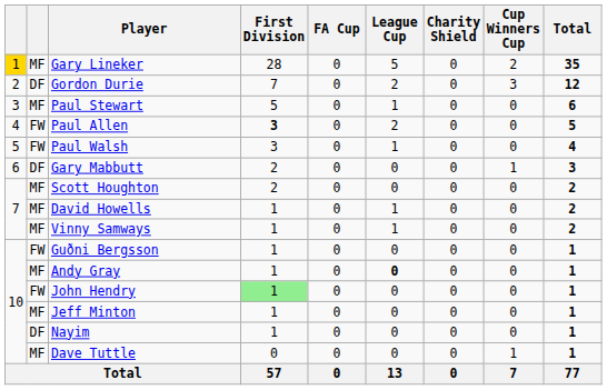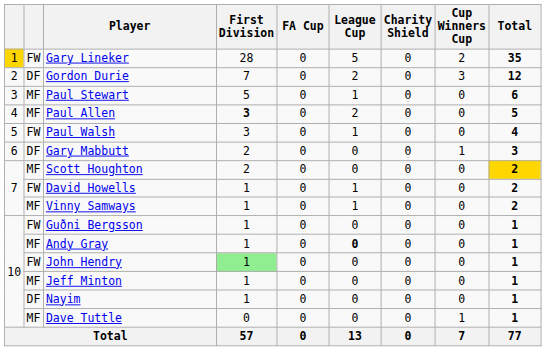 <table class="wikitable sortable" style="font-size: 95%; text-align: center;">
 <tr>
 <th width=10></th>
 <th width=10></th>
 <th width=180>Player</th>
 <th width=50>First Division</th>
 <th width=50>FA Cup</th>
 <th width=50>League Cup</th>
 <th width=50>Charity Shield</th>
 <th width=50>Cup Winners Cup</th>
 <th width=50>Total</th>
 </tr>
 <tr>
 <td style="background: gold;">1</td>
-<td>MF</td>
+<td>FW</td>
 <td align="left"> <a href='#'>Gary Lineker</a></td>
 <td>28</td>
 <td>0</td>
 <td>5</td>
 <td>0</td>
 <td>2</td>
 <td><strong>35</strong></td>
 </tr>
 <tr>
 <td>2</td>
 <td>DF</td>
 <td align="left"> <a href='#'>Gordon Durie</a></td>
 <td>7</td>
 <td>0</td>
 <td>2</td>
 <td>0</td>
 <td>3</td>
 <td><strong>12</strong></td>
 </tr>
 <tr>
 <td>3</td>
 <td>MF</td>
 <td align="left"> <a href='#'>Paul Stewart</a></td>
 <td>5</td>
 <td>0</td>
 <td>1</td>
 <td>0</td>
 <td>0</td>
 <td><strong>6</strong></td>
 </tr>
 <tr>
 <td>4</td>
-<td>FW</td>
+<td>MF</td>
 <td align="left"> <a href='#'>Paul Allen</a></td>
 <td><strong>3</strong></td>
 <td>0</td>
 <td>2</td>
 <td>0</td>
 <td>0</td>
 <td><strong>5</strong></td>
 </tr>
 <tr>
 <td>5</td>
 <td>FW</td>
 <td align="left"> <a href='#'>Paul Walsh</a></td>
 <td>3</td>
 <td>0</td>
 <td>1</td>
 <td>0</td>
 <td>0</td>
 <td><strong>4</strong></td>
 </tr>
 <tr>
 <td>6</td>
 <td>DF</td>
 <td align="left"> <a href='#'>Gary Mabbutt</a></td>
 <td>2</td>
 <td>0</td>
 <td>0</td>
 <td>0</td>
 <td>1</td>
 <td><strong>3</strong></td>
 </tr>
 <tr>
 <td rowspan="3">7</td>
 <td>MF</td>
 <td align="left"> <a href='#'>Scott Houghton</a></td>
 <td>2</td>
 <td>0</td>
 <td>0</td>
 <td>0</td>
 <td>0</td>
-<td><strong>2</strong></td>
+<td style="background: gold;"><strong>2</strong></td>
 </tr>
 <tr>
-<td>MF</td>
+<td>FW</td>
 <td align="left"> <a href='#'>David Howells</a></td>
 <td>1</td>
 <td>0</td>
 <td>1</td>
 <td>0</td>
 <td>0</td>
 <td><strong>2</strong></td>
 </tr>
 <tr>
 <td>MF</td>
 <td align="left"> <a href='#'>Vinny Samways</a></td>
 <td>1</td>
 <td>0</td>
 <td>1</td>
 <td>0</td>
 <td>0</td>
 <td><strong>2</strong></td>
 </tr>
 <tr>
 <td rowspan="6">10</td>
 <td>FW</td>
 <td align="left"> <a href='#'>Guðni Bergsson</a></td>
 <td>1</td>
 <td>0</td>
 <td>0</td>
 <td>0</td>
 <td>0</td>
 <td><strong>1</strong></td>
 </tr>
 <tr>
 <td>MF</td>
 <td align="left"> <a href='#'>Andy Gray</a></td>
 <td>1</td>
 <td>0</td>
 <td><strong>0</strong></td>
 <td>0</td>
 <td>0</td>
 <td><strong>1</strong></td>
 </tr>
 <tr>
 <td>FW</td>
 <td align="left"> <a href='#'>John Hendry</a></td>
 <td style="background: lightgreen;">1</td>
 <td>0</td>
 <td>0</td>
 <td>0</td>
 <td>0</td>
 <td><strong>1</strong></td>
 </tr>
 <tr>
 <td>MF</td>
 <td align="left"> <a href='#'>Jeff Minton</a></td>
 <td>1</td>
 <td>0</td>
 <td>0</td>
 <td>0</td>
 <td>0</td>
 <td><strong>1</strong></td>
 </tr>
 <tr>
 <td>DF</td>
 <td align="left"> <a href='#'>Nayim</a></td>
 <td>1</td>
 <td>0</td>
 <td>0</td>
 <td>0</td>
 <td>0</td>
 <td><strong>1</strong></td>
 </tr>
 <tr>
 <td>MF</td>
 <td align="left"> <a href='#'>Dave Tuttle</a></td>
 <td>0</td>
 <td>0</td>
 <td>0</td>
 <td>0</td>
 <td>1</td>
 <td><strong>1</strong></td>
 </tr>
 <tr>
 <th colspan="3">Total</th>
 <th>57</th>
 <th>0</th>
 <th>13</th>
 <th>0</th>
 <th>7</th>
 <th>77</th>
 </tr>
 </table>
